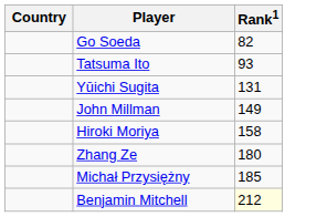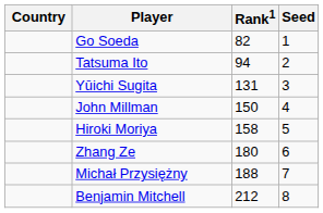 <table class="sortable wikitable">
 <tr>
 <th width="70">Country</th>
 <th width="175">Player</th>
 <th>Rank<sup>1</sup></th>
+<th>Seed</th>
 </tr>
 <tr>
 <td></td>
 <td><a href='#'>Go Soeda</a></td>
 <td>82</td>
+<td>1</td>
 </tr>
 <tr>
 <td></td>
 <td><a href='#'>Tatsuma Ito</a></td>
-<td>93</td>
+<td>94</td>
+<td>2</td>
 </tr>
 <tr>
 <td></td>
 <td><a href='#'>Yūichi Sugita</a></td>
 <td>131</td>
+<td>3</td>
 </tr>
 <tr>
 <td></td>
 <td><a href='#'>John Millman</a></td>
-<td>149</td>
+<td>150</td>
+<td>4</td>
 </tr>
 <tr>
 <td></td>
 <td><a href='#'>Hiroki Moriya</a></td>
 <td>158</td>
+<td>5</td>
 </tr>
 <tr>
 <td></td>
 <td><a href='#'>Zhang Ze</a></td>
 <td>180</td>
+<td>6</td>
 </tr>
 <tr>
 <td></td>
 <td><a href='#'>Michał Przysiężny</a></td>
-<td>185</td>
+<td>188</td>
+<td>7</td>
 </tr>
 <tr>
 <td></td>
 <td><a href='#'>Benjamin Mitchell</a></td>
-<td style="background: lightyellow;">212</td>
+<td>212</td>
+<td>8</td>
 </tr>
 </table>
